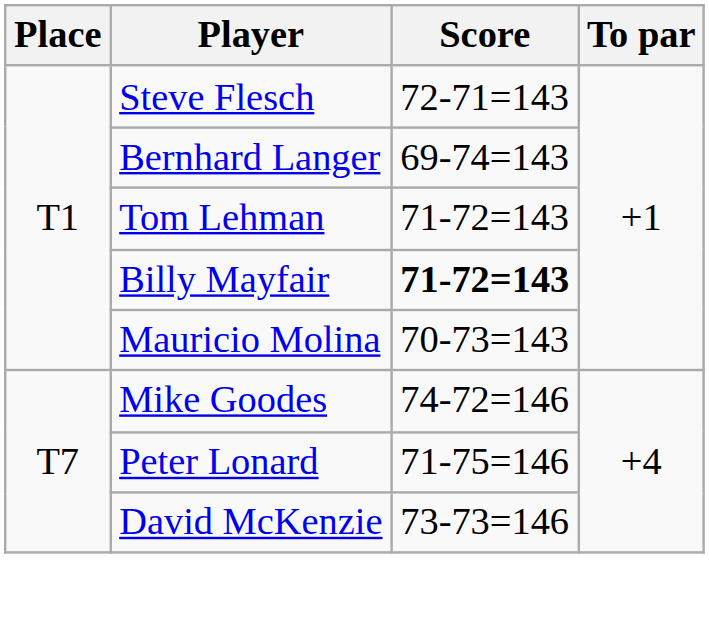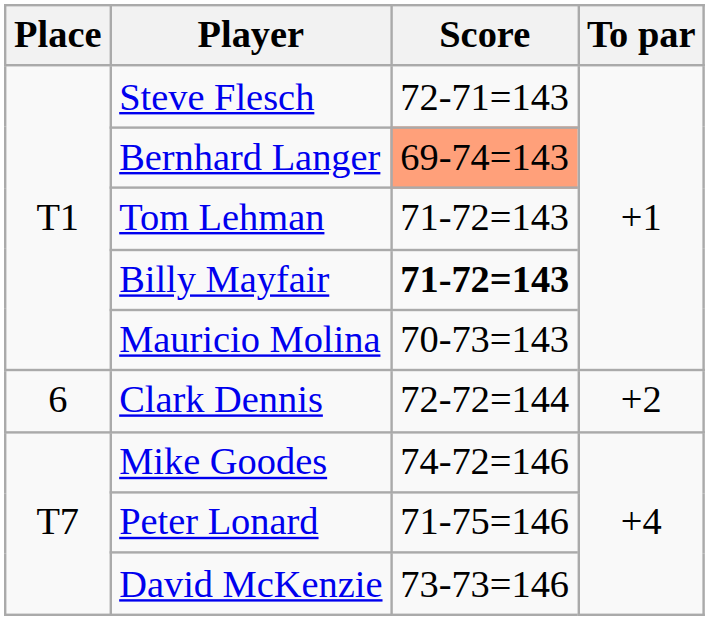 <table class="wikitable">
 <tr>
 <th>Place</th>
 <th>Player</th>
 <th>Score</th>
 <th>To par</th>
 </tr>
 <tr>
 <td rowspan="5" style="text-align:center;">T1</td>
 <td> <a href='#'>Steve Flesch</a></td>
 <td>72-71=143</td>
 <td rowspan="5" style="text-align:center;">+1</td>
 </tr>
 <tr>
 <td> <a href='#'>Bernhard Langer</a></td>
-<td>69-74=143</td>
+<td style="background: lightsalmon;">69-74=143</td>
 </tr>
 <tr>
 <td> <a href='#'>Tom Lehman</a></td>
 <td>71-72=143</td>
 </tr>
 <tr>
 <td> <a href='#'>Billy Mayfair</a></td>
 <td><strong>71-72=143</strong></td>
 </tr>
 <tr>
 <td> <a href='#'>Mauricio Molina</a></td>
 <td>70-73=143</td>
+</tr>
+<tr>
+<td align=center>6</td>
+<td> <a href='#'>Clark Dennis</a></td>
+<td align=center>72-72=144</td>
+<td align=center>+2</td>
 </tr>
 <tr>
 <td rowspan="3" style="text-align:center;">T7</td>
 <td> <a href='#'>Mike Goodes</a></td>
 <td>74-72=146</td>
 <td rowspan="3" style="text-align:center;">+4</td>
 </tr>
 <tr>
 <td> <a href='#'>Peter Lonard</a></td>
 <td>71-75=146</td>
 </tr>
 <tr>
 <td> <a href='#'>David McKenzie</a></td>
 <td>73-73=146</td>
 </tr>
 </table>
